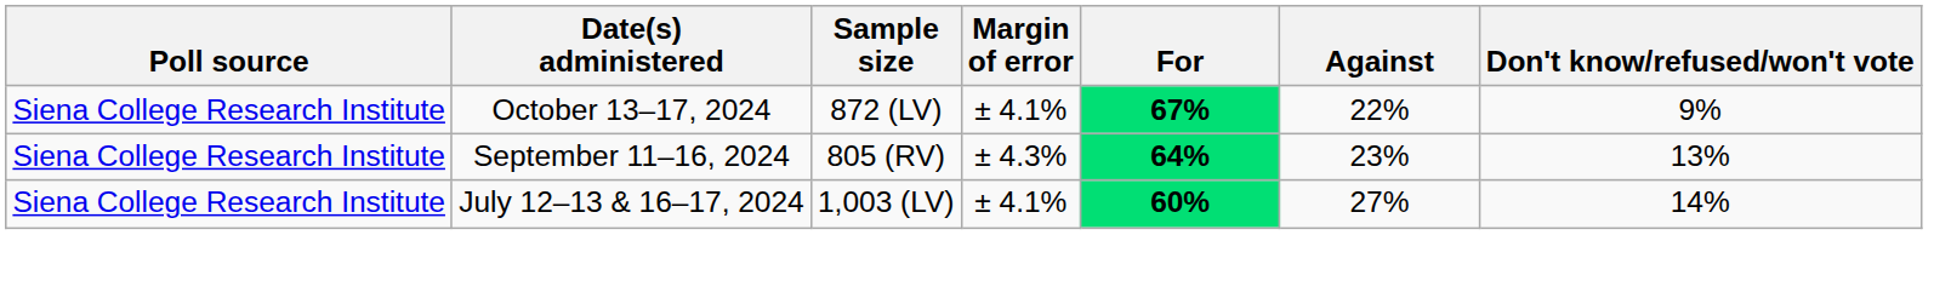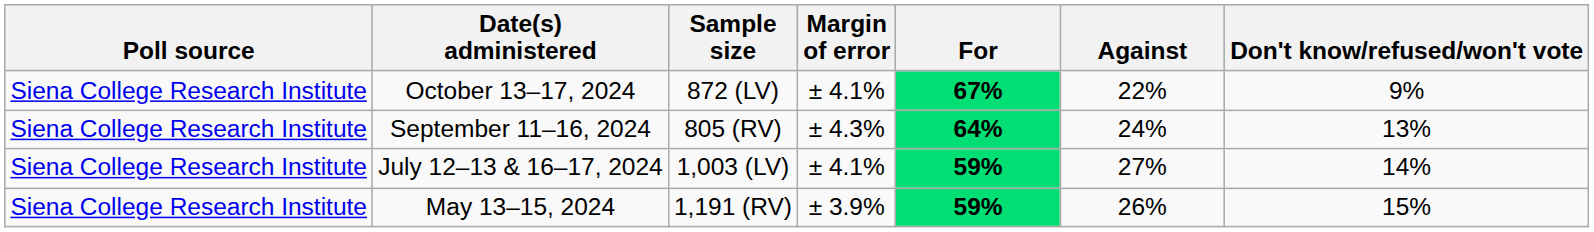 <table class="wikitable" style="text-align:center;">
 <tr valign="bottom">
 <th>Poll source</th>
 <th>Date(s)<br>administered</th>
 <th>Sample<br>size</th>
 <th>Margin<br>of error</th>
 <th style="width:100px;">For</th>
 <th style="width:100px;">Against</th>
 <th>Don't know/refused/won't vote</th>
 </tr>
 <tr>
 <td><a href='#'>Siena College Research Institute</a></td>
 <td>October 13–17, 2024</td>
 <td>872 (LV)</td>
 <td>± 4.1%</td>
 <td style="background: rgb(1,223,116);"><strong>67%</strong></td>
 <td>22%</td>
 <td>9%</td>
 </tr>
 <tr>
 <td><a href='#'>Siena College Research Institute</a></td>
 <td>September 11–16, 2024</td>
 <td>805 (RV)</td>
 <td>± 4.3%</td>
 <td style="background: rgb(1,223,116);"><strong>64%</strong></td>
-<td>23%</td>
+<td>24%</td>
 <td>13%</td>
 </tr>
 <tr>
 <td><a href='#'>Siena College Research Institute</a></td>
 <td>July 12–13 & 16–17, 2024</td>
 <td>1,003 (LV)</td>
 <td>± 4.1%</td>
-<td style="background: rgb(1,223,116);"><strong>60%</strong></td>
+<td style="background: rgb(1,223,116);"><strong>59%</strong></td>
 <td>27%</td>
 <td>14%</td>
 </tr>
+<tr>
+<td><a href='#'>Siena College Research Institute</a></td>
+<td>May 13–15, 2024</td>
+<td>1,191 (RV)</td>
+<td>± 3.9%</td>
+<td style="background: rgb(1,223,116);"><strong>59%</strong></td>
+<td>26%</td>
+<td>15%</td>
+</tr>
 </table>
